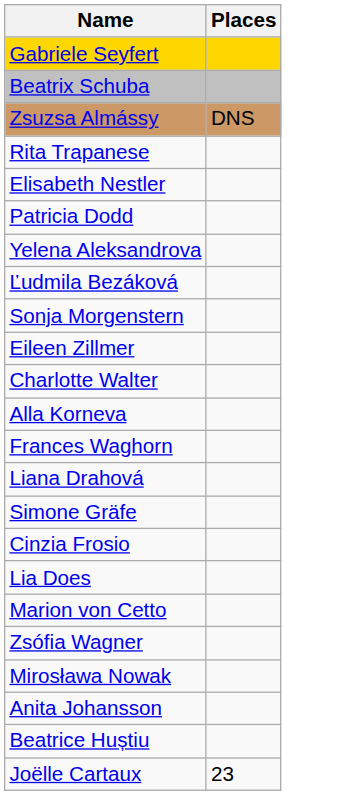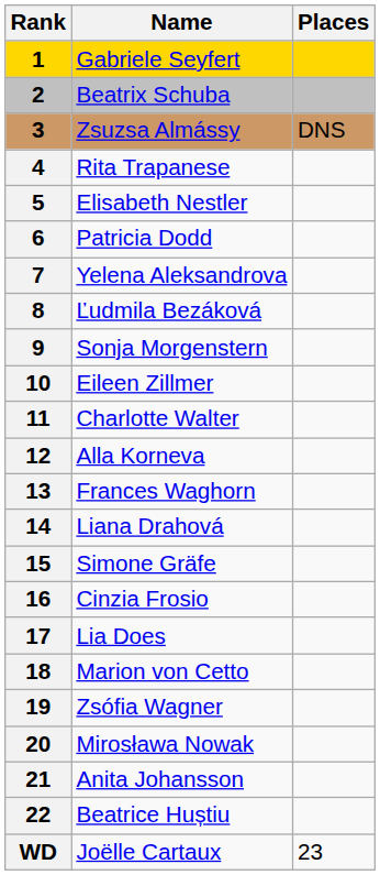 <table class="wikitable">
 <tr>
+<th>Rank</th>
 <th>Name</th>
 <th>Places</th>
 </tr>
 <tr bgcolor="gold">
+<td align="center"><strong>1</strong></td>
 <td> <a href='#'>Gabriele Seyfert</a></td>
 <td></td>
 </tr>
 <tr bgcolor="silver">
+<td align="center"><strong>2</strong></td>
 <td> <a href='#'>Beatrix Schuba</a></td>
 <td></td>
 </tr>
 <tr bgcolor="cc9966">
+<td align="center"><strong>3</strong></td>
 <td> <a href='#'>Zsuzsa Almássy</a></td>
 <td>DNS</td>
 </tr>
 <tr>
+<th>4</th>
 <td> <a href='#'>Rita Trapanese</a></td>
 <td></td>
 </tr>
 <tr>
+<th>5</th>
 <td> <a href='#'>Elisabeth Nestler</a></td>
 <td></td>
 </tr>
 <tr>
+<th>6</th>
 <td> <a href='#'>Patricia Dodd</a></td>
 <td></td>
 </tr>
 <tr>
+<th>7</th>
 <td> <a href='#'>Yelena Aleksandrova</a></td>
 <td></td>
 </tr>
 <tr>
+<th>8</th>
 <td> <a href='#'>Ľudmila Bezáková</a></td>
 <td></td>
 </tr>
 <tr>
+<th>9</th>
 <td> <a href='#'>Sonja Morgenstern</a></td>
 <td></td>
 </tr>
 <tr>
+<th>10</th>
 <td> <a href='#'>Eileen Zillmer</a></td>
 <td></td>
 </tr>
 <tr>
+<th>11</th>
 <td> <a href='#'>Charlotte Walter</a></td>
 <td></td>
 </tr>
 <tr>
+<th>12</th>
 <td> <a href='#'>Alla Korneva</a></td>
 <td></td>
 </tr>
 <tr>
+<th>13</th>
 <td> <a href='#'>Frances Waghorn</a></td>
 <td></td>
 </tr>
 <tr>
+<th>14</th>
 <td> <a href='#'>Liana Drahová</a></td>
 <td></td>
 </tr>
 <tr>
+<th>15</th>
 <td> <a href='#'>Simone Gräfe</a></td>
 <td></td>
 </tr>
 <tr>
+<th>16</th>
 <td> <a href='#'>Cinzia Frosio</a></td>
 <td></td>
 </tr>
 <tr>
+<th>17</th>
 <td> <a href='#'>Lia Does</a></td>
 <td></td>
 </tr>
 <tr>
+<th>18</th>
 <td> <a href='#'>Marion von Cetto</a></td>
 <td></td>
 </tr>
 <tr>
+<th>19</th>
 <td> <a href='#'>Zsófia Wagner</a></td>
 <td></td>
 </tr>
 <tr>
+<th>20</th>
 <td> <a href='#'>Mirosława Nowak</a></td>
 <td></td>
 </tr>
 <tr>
+<th>21</th>
 <td> <a href='#'>Anita Johansson</a></td>
 <td></td>
 </tr>
 <tr>
+<th>22</th>
 <td> <a href='#'>Beatrice Huștiu</a></td>
 <td></td>
 </tr>
 <tr>
+<th>WD</th>
 <td> <a href='#'>Joëlle Cartaux</a></td>
 <td>23</td>
 </tr>
 </table>
